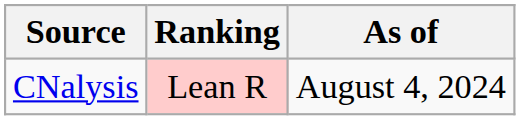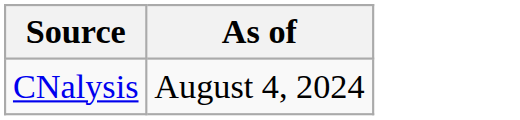 <table class="wikitable">
 <tr>
 <th>Source</th>
-<th>Ranking</th>
 <th>As of</th>
 </tr>
 <tr>
 <td><a href='#'>CNalysis</a></td>
-<td style="background:#FFCCCC" data-sort-value="4" align="center">Lean R</td>
 <td>August 4, 2024</td>
 </tr>
 </table>
